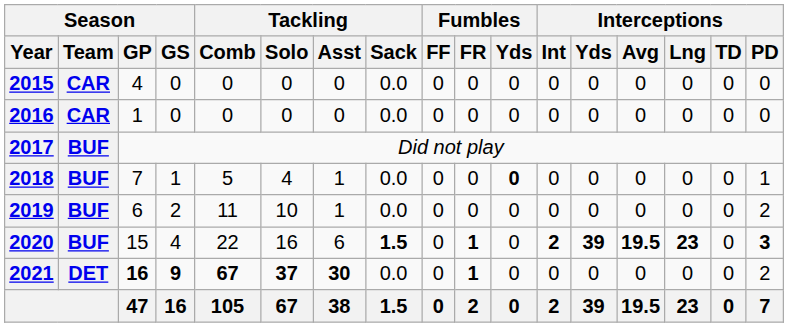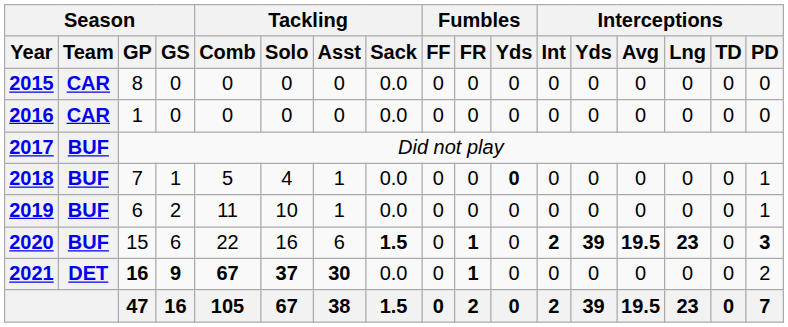 <table class="wikitable" border="1" style="text-align:center; width:45%;" float="left">
 <tr>
 <th colspan="4">Season</th>
 <th colspan="4">Tackling</th>
 <th colspan="3">Fumbles</th>
 <th colspan="6">Interceptions</th>
 </tr>
 <tr>
 <th>Year</th>
 <th>Team</th>
 <th>GP</th>
 <th>GS</th>
 <th>Comb</th>
 <th>Solo</th>
 <th>Asst</th>
 <th>Sack</th>
 <th>FF</th>
 <th>FR</th>
 <th>Yds</th>
 <th>Int</th>
 <th>Yds</th>
 <th>Avg</th>
 <th>Lng</th>
 <th>TD</th>
 <th>PD</th>
 </tr>
 <tr>
 <th><a href='#'>2015</a></th>
 <th><a href='#'>CAR</a></th>
-<td>4</td>
+<td>8</td>
 <td>0</td>
 <td>0</td>
 <td>0</td>
 <td>0</td>
 <td>0.0</td>
 <td>0</td>
 <td>0</td>
 <td>0</td>
 <td>0</td>
 <td>0</td>
 <td>0</td>
 <td>0</td>
 <td>0</td>
 <td>0</td>
 </tr>
 <tr>
 <th><a href='#'>2016</a></th>
 <th><a href='#'>CAR</a></th>
 <td>1</td>
 <td>0</td>
 <td>0</td>
 <td>0</td>
 <td>0</td>
 <td>0.0</td>
 <td>0</td>
 <td>0</td>
 <td>0</td>
 <td>0</td>
 <td>0</td>
 <td>0</td>
 <td>0</td>
 <td>0</td>
 <td>0</td>
 </tr>
 <tr>
 <th><a href='#'>2017</a></th>
 <th><a href='#'>BUF</a></th>
 <td colspan="15"><em>Did not play</em></td>
 </tr>
 <tr>
 <th><a href='#'>2018</a></th>
 <th><a href='#'>BUF</a></th>
 <td>7</td>
 <td>1</td>
 <td>5</td>
 <td>4</td>
 <td>1</td>
 <td>0.0</td>
 <td>0</td>
 <td>0</td>
 <td><strong>0</strong></td>
 <td>0</td>
 <td>0</td>
 <td>0</td>
 <td>0</td>
 <td>0</td>
 <td>1</td>
 </tr>
 <tr>
 <th><a href='#'>2019</a></th>
 <th><a href='#'>BUF</a></th>
 <td>6</td>
 <td>2</td>
 <td>11</td>
 <td>10</td>
 <td>1</td>
 <td>0.0</td>
 <td>0</td>
 <td>0</td>
 <td>0</td>
 <td>0</td>
 <td>0</td>
 <td>0</td>
 <td>0</td>
 <td>0</td>
-<td>2</td>
+<td>1</td>
 </tr>
 <tr>
 <th><a href='#'>2020</a></th>
 <th><a href='#'>BUF</a></th>
 <td>15</td>
-<td>4</td>
+<td>6</td>
 <td>22</td>
 <td>16</td>
 <td>6</td>
 <td><strong>1.5</strong></td>
 <td>0</td>
 <td><strong>1</strong></td>
 <td>0</td>
 <td><strong>2</strong></td>
 <td><strong>39</strong></td>
 <td><strong>19.5</strong></td>
 <td><strong>23</strong></td>
 <td>0</td>
 <td><strong>3</strong></td>
 </tr>
 <tr>
 <th><a href='#'>2021</a></th>
 <th><a href='#'>DET</a></th>
 <td><strong>16</strong></td>
 <td><strong>9</strong></td>
 <td><strong>67</strong></td>
 <td><strong>37</strong></td>
 <td><strong>30</strong></td>
 <td>0.0</td>
 <td>0</td>
 <td><strong>1</strong></td>
 <td>0</td>
 <td>0</td>
 <td>0</td>
 <td>0</td>
 <td>0</td>
 <td>0</td>
 <td>2</td>
 </tr>
 <tr>
 <th colspan="2"></th>
 <th>47</th>
 <th>16</th>
 <th>105</th>
 <th>67</th>
 <th>38</th>
 <th>1.5</th>
 <th>0</th>
 <th>2</th>
 <th>0</th>
 <th>2</th>
 <th>39</th>
 <th>19.5</th>
 <th>23</th>
 <th>0</th>
 <th>7</th>
 </tr>
 </table>
